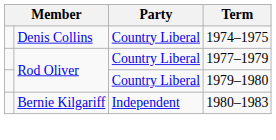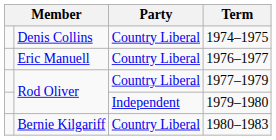 <table class="wikitable">
 <tr>
 <th colspan="2">Member</th>
 <th>Party</th>
 <th>Term</th>
 </tr>
 <tr>
 <td> </td>
 <td><a href='#'>Denis Collins</a></td>
 <td><a href='#'>Country Liberal</a></td>
 <td>1974–1975</td>
 </tr>
 <tr>
 <td> </td>
+<td><a href='#'>Eric Manuell</a></td>
+<td><a href='#'>Country Liberal</a></td>
+<td>1976–1977</td>
+</tr>
+<tr>
+<td> </td>
 <td rowspan="2"><a href='#'>Rod Oliver</a></td>
 <td><a href='#'>Country Liberal</a></td>
 <td>1977–1979</td>
 </tr>
 <tr>
 <td> </td>
-<td><a href='#'>Country Liberal</a></td>
+<td><a href='#'>Independent</a></td>
 <td>1979–1980</td>
 </tr>
 <tr>
 <td> </td>
 <td><a href='#'>Bernie Kilgariff</a></td>
-<td><a href='#'>Independent</a></td>
+<td><a href='#'>Country Liberal</a></td>
 <td>1980–1983</td>
 </tr>
 </table>
